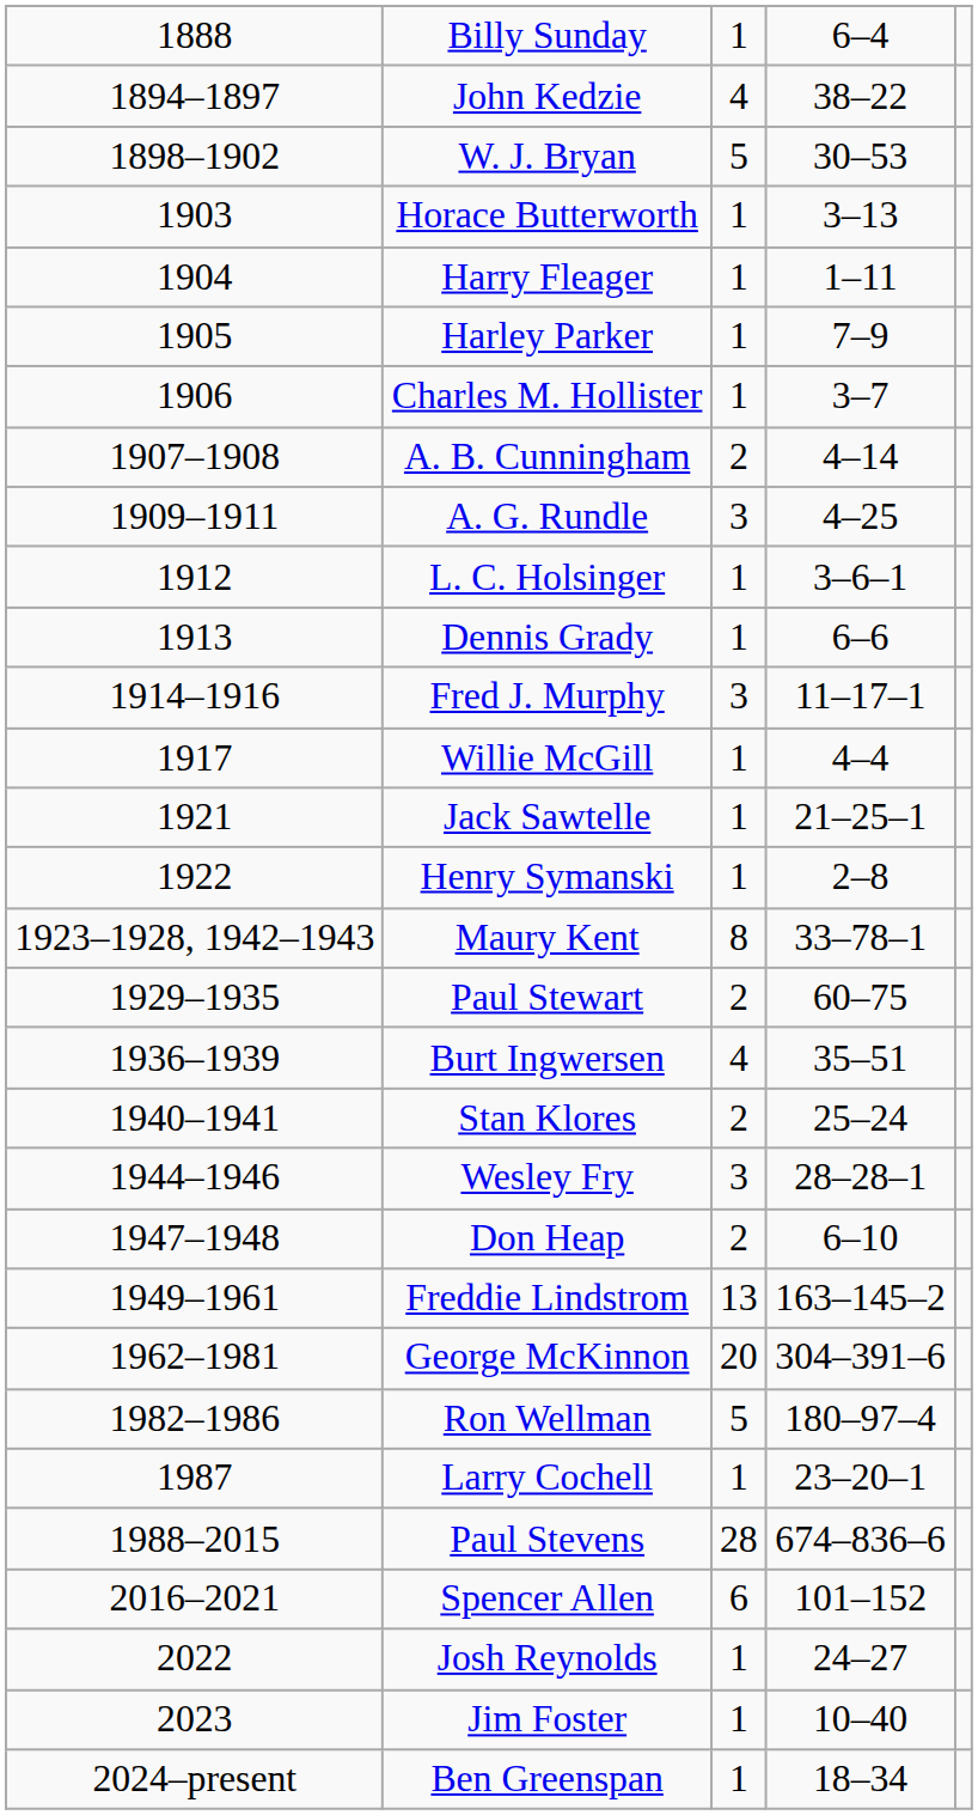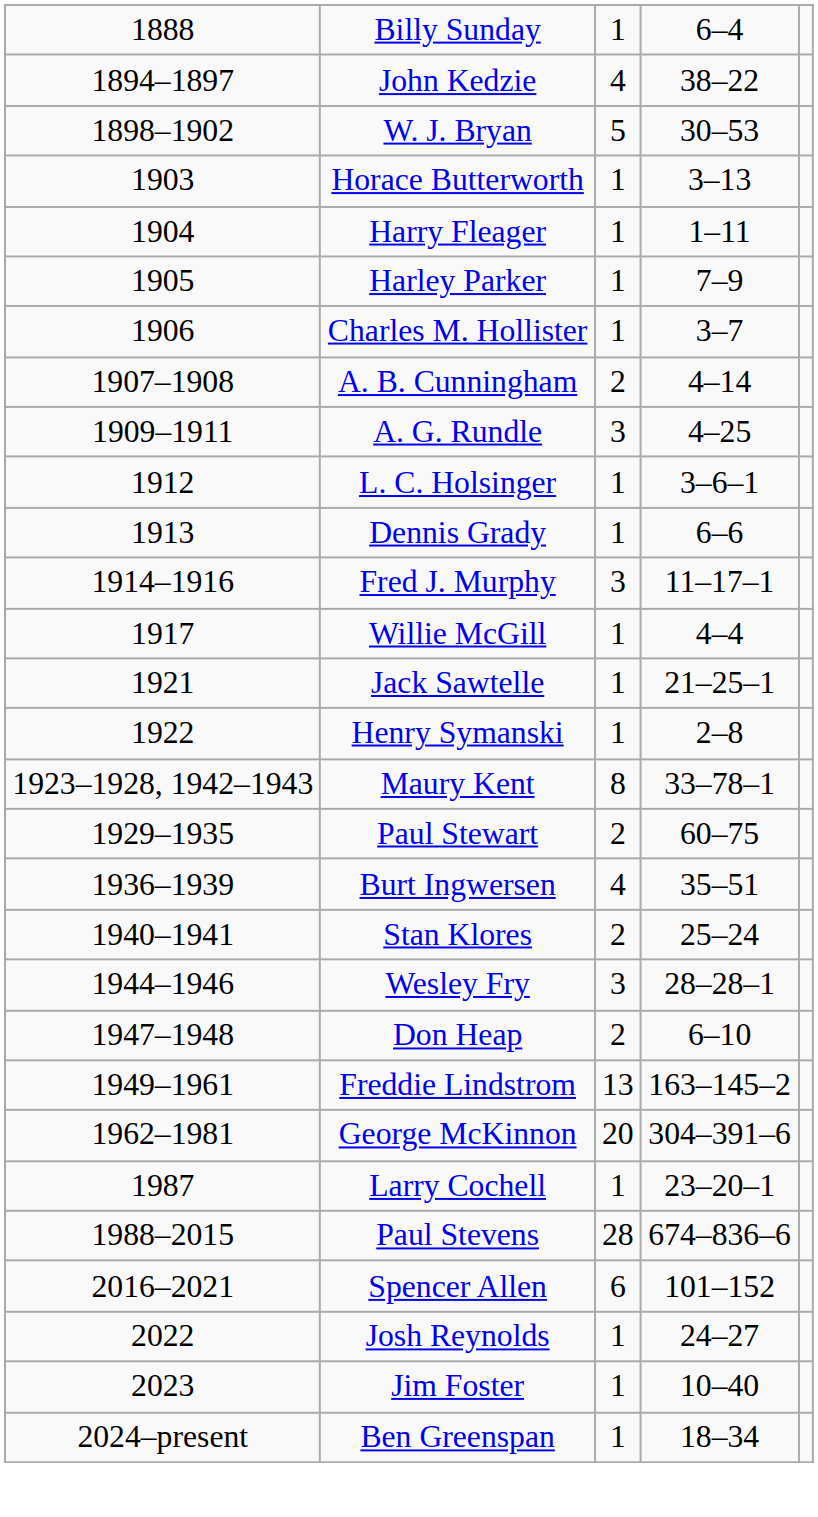 <table class="wikitable" style="text-align:center">
 <tr>
 </tr>
 <tr>
 <td>1888</td>
 <td><a href='#'>Billy Sunday</a></td>
 <td>1</td>
 <td>6–4</td>
 <td></td>
 </tr>
 <tr>
 <td>1894–1897</td>
 <td><a href='#'>John Kedzie</a></td>
 <td>4</td>
 <td>38–22</td>
 <td></td>
 </tr>
 <tr>
 <td>1898–1902</td>
 <td><a href='#'>W. J. Bryan</a></td>
 <td>5</td>
 <td>30–53</td>
 <td></td>
 </tr>
 <tr>
 <td>1903</td>
 <td><a href='#'>Horace Butterworth</a></td>
 <td>1</td>
 <td>3–13</td>
 <td></td>
 </tr>
 <tr>
 <td>1904</td>
 <td><a href='#'>Harry Fleager</a></td>
 <td>1</td>
 <td>1–11</td>
 <td></td>
 </tr>
 <tr>
 <td>1905</td>
 <td><a href='#'>Harley Parker</a></td>
 <td>1</td>
 <td>7–9</td>
 <td></td>
 </tr>
 <tr>
 <td>1906</td>
 <td><a href='#'>Charles M. Hollister</a></td>
 <td>1</td>
 <td>3–7</td>
 <td></td>
 </tr>
 <tr>
 <td>1907–1908</td>
 <td><a href='#'>A. B. Cunningham</a></td>
 <td>2</td>
 <td>4–14</td>
 <td></td>
 </tr>
 <tr>
 <td>1909–1911</td>
 <td><a href='#'>A. G. Rundle</a></td>
 <td>3</td>
 <td>4–25</td>
 <td></td>
 </tr>
 <tr>
 <td>1912</td>
 <td><a href='#'>L. C. Holsinger</a></td>
 <td>1</td>
 <td>3–6–1</td>
 <td></td>
 </tr>
 <tr>
 <td>1913</td>
 <td><a href='#'>Dennis Grady</a></td>
 <td>1</td>
 <td>6–6</td>
 <td></td>
 </tr>
 <tr>
 <td>1914–1916</td>
 <td><a href='#'>Fred J. Murphy</a></td>
 <td>3</td>
 <td>11–17–1</td>
 <td></td>
 </tr>
 <tr>
 <td>1917</td>
 <td><a href='#'>Willie McGill</a></td>
 <td>1</td>
 <td>4–4</td>
 <td></td>
 </tr>
 <tr>
 <td>1921</td>
 <td><a href='#'>Jack Sawtelle</a></td>
 <td>1</td>
 <td>21–25–1</td>
 <td></td>
 </tr>
 <tr>
 <td>1922</td>
 <td><a href='#'>Henry Symanski</a></td>
 <td>1</td>
 <td>2–8</td>
 <td></td>
 </tr>
 <tr>
 <td>1923–1928, 1942–1943</td>
 <td><a href='#'>Maury Kent</a></td>
 <td>8</td>
 <td>33–78–1</td>
 <td></td>
 </tr>
 <tr>
 <td>1929–1935</td>
 <td><a href='#'>Paul Stewart</a></td>
 <td>2</td>
 <td>60–75</td>
 <td></td>
 </tr>
 <tr>
 <td>1936–1939</td>
 <td><a href='#'>Burt Ingwersen</a></td>
 <td>4</td>
 <td>35–51</td>
 <td></td>
 </tr>
 <tr>
 <td>1940–1941</td>
 <td><a href='#'>Stan Klores</a></td>
 <td>2</td>
 <td>25–24</td>
 <td></td>
 </tr>
 <tr>
 <td>1944–1946</td>
 <td><a href='#'>Wesley Fry</a></td>
 <td>3</td>
 <td>28–28–1</td>
 <td></td>
 </tr>
 <tr>
 <td>1947–1948</td>
 <td><a href='#'>Don Heap</a></td>
 <td>2</td>
 <td>6–10</td>
 <td></td>
 </tr>
 <tr>
 <td>1949–1961</td>
 <td><a href='#'>Freddie Lindstrom</a></td>
 <td>13</td>
 <td>163–145–2</td>
 <td></td>
 </tr>
 <tr>
 <td>1962–1981</td>
 <td><a href='#'>George McKinnon</a></td>
 <td>20</td>
 <td>304–391–6</td>
 <td></td>
 </tr>
 <tr>
-<td>1982–1986</td>
-<td><a href='#'>Ron Wellman</a></td>
-<td>5</td>
-<td>180–97–4</td>
-<td></td>
-</tr>
-<tr>
 <td>1987</td>
 <td><a href='#'>Larry Cochell</a></td>
 <td>1</td>
 <td>23–20–1</td>
 <td></td>
 </tr>
 <tr>
 <td>1988–2015</td>
 <td><a href='#'>Paul Stevens</a></td>
 <td>28</td>
 <td>674–836–6</td>
 <td></td>
 </tr>
 <tr>
 <td>2016–2021</td>
 <td><a href='#'>Spencer Allen</a></td>
 <td>6</td>
 <td>101–152</td>
 <td></td>
 </tr>
 <tr>
 <td>2022</td>
 <td><a href='#'>Josh Reynolds</a></td>
 <td>1</td>
 <td>24–27</td>
 <td></td>
 </tr>
 <tr>
 <td>2023</td>
 <td><a href='#'>Jim Foster</a></td>
 <td>1</td>
 <td>10–40</td>
 <td></td>
 </tr>
 <tr>
 <td>2024–present</td>
 <td><a href='#'>Ben Greenspan</a></td>
 <td>1</td>
 <td>18–34</td>
 <td><br></td>
 </tr>
 </table>
